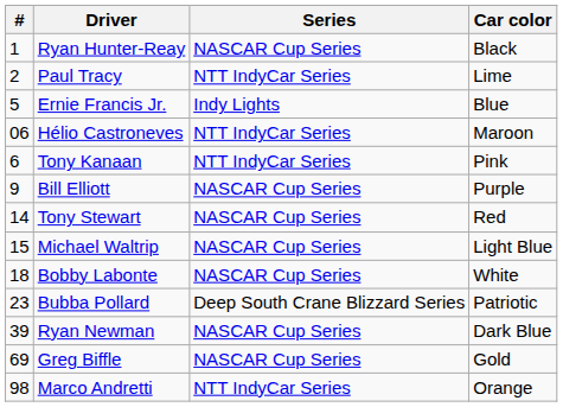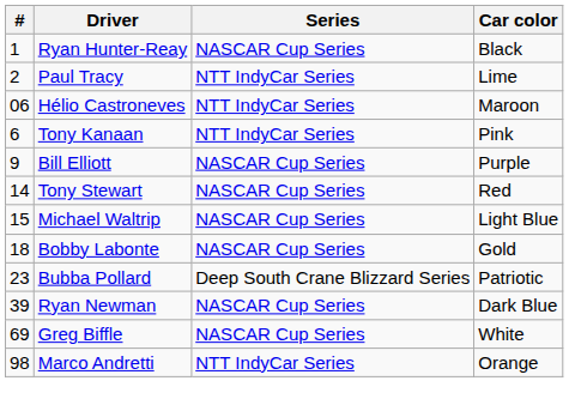 <table class="wikitable" style="font-size:95%">
 <tr>
 <th>#</th>
 <th>Driver</th>
 <th>Series</th>
 <th>Car color</th>
 </tr>
 <tr>
 <td>1</td>
 <td><a href='#'>Ryan Hunter-Reay</a></td>
 <td><a href='#'>NASCAR Cup Series</a></td>
 <td>Black</td>
 </tr>
 <tr>
 <td>2</td>
 <td><a href='#'>Paul Tracy</a></td>
 <td><a href='#'>NTT IndyCar Series</a></td>
 <td>Lime</td>
-</tr>
-<tr>
-<td>5</td>
-<td><a href='#'>Ernie Francis Jr.</a></td>
-<td><a href='#'>Indy Lights</a></td>
-<td>Blue</td>
 </tr>
 <tr>
 <td>06</td>
 <td><a href='#'>Hélio Castroneves</a></td>
 <td><a href='#'>NTT IndyCar Series</a></td>
 <td>Maroon</td>
 </tr>
 <tr>
 <td>6</td>
 <td><a href='#'>Tony Kanaan</a></td>
 <td><a href='#'>NTT IndyCar Series</a></td>
 <td>Pink</td>
 </tr>
 <tr>
 <td>9</td>
 <td><a href='#'>Bill Elliott</a></td>
 <td><a href='#'>NASCAR Cup Series</a></td>
 <td>Purple</td>
 </tr>
 <tr>
 <td>14</td>
 <td><a href='#'>Tony Stewart</a></td>
 <td><a href='#'>NASCAR Cup Series</a></td>
 <td>Red</td>
 </tr>
 <tr>
 <td>15</td>
 <td><a href='#'>Michael Waltrip</a></td>
 <td><a href='#'>NASCAR Cup Series</a></td>
 <td>Light Blue</td>
 </tr>
 <tr>
 <td>18</td>
 <td><a href='#'>Bobby Labonte</a></td>
 <td><a href='#'>NASCAR Cup Series</a></td>
-<td>White</td>
+<td>Gold</td>
 </tr>
 <tr>
 <td>23</td>
 <td><a href='#'>Bubba Pollard</a></td>
 <td>Deep South Crane Blizzard Series</td>
 <td>Patriotic</td>
 </tr>
 <tr>
 <td>39</td>
 <td><a href='#'>Ryan Newman</a></td>
 <td><a href='#'>NASCAR Cup Series</a></td>
 <td>Dark Blue</td>
 </tr>
 <tr>
 <td>69</td>
 <td><a href='#'>Greg Biffle</a></td>
 <td><a href='#'>NASCAR Cup Series</a></td>
-<td>Gold</td>
+<td>White</td>
 </tr>
 <tr>
 <td>98</td>
 <td><a href='#'>Marco Andretti</a></td>
 <td><a href='#'>NTT IndyCar Series</a></td>
 <td>Orange</td>
 </tr>
 </table>
